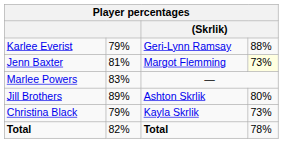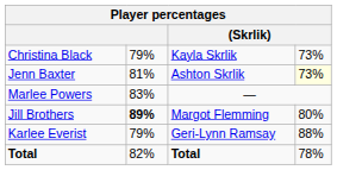 <table class="wikitable">
 <tr>
 <th colspan=4 width=400>Player percentages</th>
 </tr>
 <tr>
 <th colspan=2 width=200 style="white-space:nowrap;"></th>
 <th colspan=2 width=200 style="white-space:nowrap;"> (Skrlik)</th>
 </tr>
 <tr>
-<td><a href='#'>Karlee Everist</a></td>
+<td><a href='#'>Christina Black</a></td>
 <td>79%</td>
-<td><a href='#'>Geri-Lynn Ramsay</a></td>
-<td>88%</td>
+<td><a href='#'>Kayla Skrlik</a></td>
+<td>73%</td>
 </tr>
 <tr>
 <td><a href='#'>Jenn Baxter</a></td>
 <td>81%</td>
-<td><a href='#'>Margot Flemming</a></td>
+<td><a href='#'>Ashton Skrlik</a></td>
 <td style="background: lightyellow;">73%</td>
 </tr>
 <tr>
 <td><a href='#'>Marlee Powers</a></td>
 <td>83%</td>
 <td align=center colspan=2>—</td>
 </tr>
 <tr>
 <td><a href='#'>Jill Brothers</a></td>
-<td>89%</td>
-<td><a href='#'>Ashton Skrlik</a></td>
+<td><strong>89%</strong></td>
+<td><a href='#'>Margot Flemming</a></td>
 <td>80%</td>
 </tr>
 <tr>
-<td><a href='#'>Christina Black</a></td>
+<td><a href='#'>Karlee Everist</a></td>
 <td>79%</td>
-<td><a href='#'>Kayla Skrlik</a></td>
-<td>73%</td>
+<td><a href='#'>Geri-Lynn Ramsay</a></td>
+<td>88%</td>
 </tr>
 <tr>
 <td><strong>Total</strong></td>
 <td>82%</td>
 <td><strong>Total</strong></td>
 <td>78%</td>
 </tr>
 </table>
